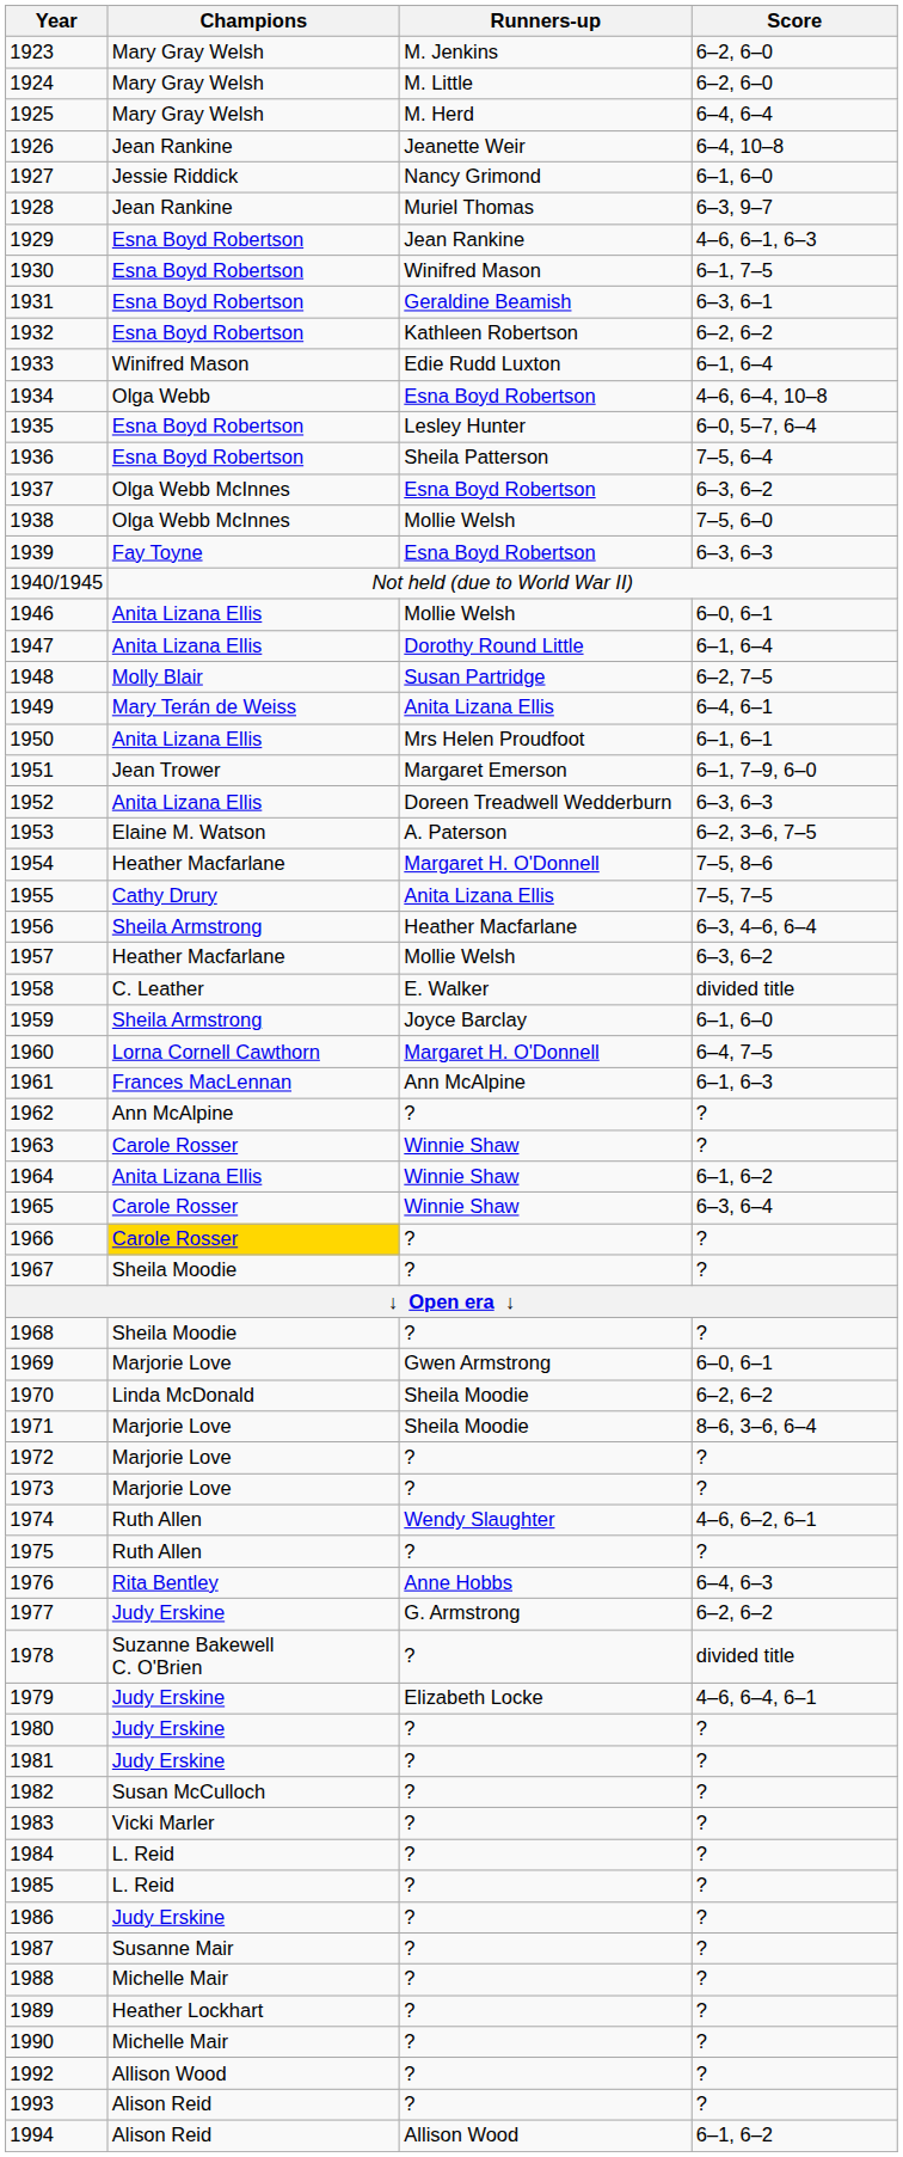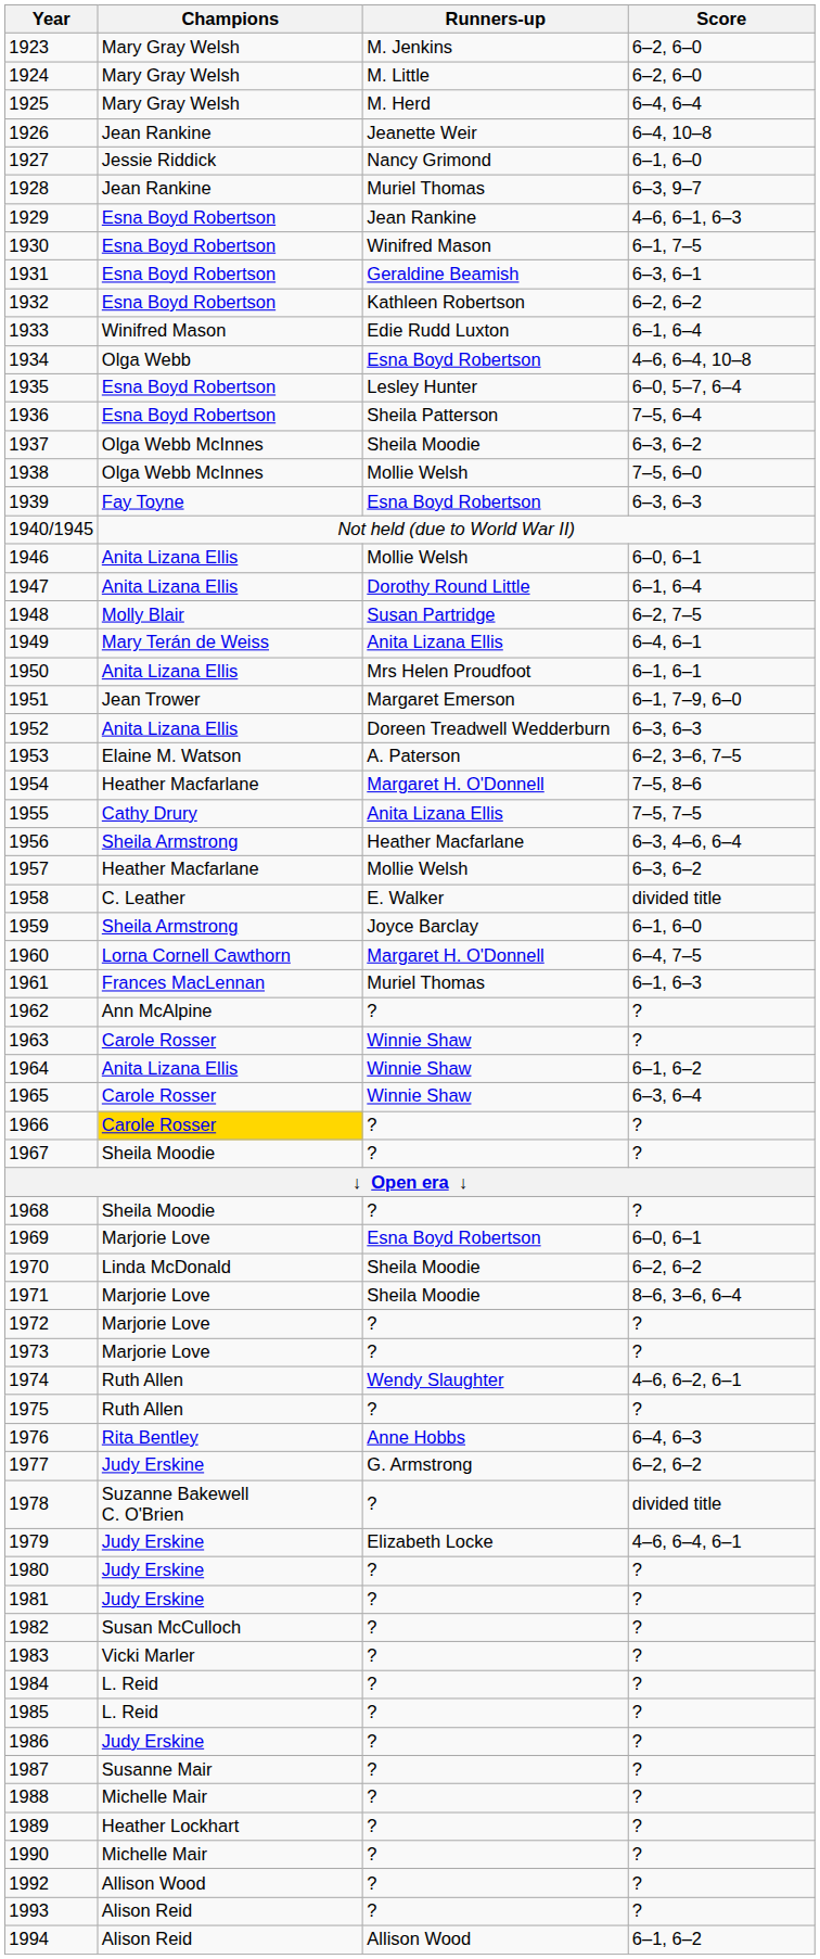 <table class="wikitable">
 <tr>
 <th style="width:60px;">Year</th>
 <th style="width:230px;">Champions</th>
 <th style="width:230px;">Runners-up</th>
 <th style="width:160px;">Score</th>
 </tr>
 <tr>
 <td>1923</td>
 <td> Mary Gray Welsh</td>
 <td> M. Jenkins</td>
 <td>6–2, 6–0</td>
 </tr>
 <tr>
 <td>1924</td>
 <td> Mary Gray Welsh</td>
 <td> M. Little</td>
 <td>6–2, 6–0</td>
 </tr>
 <tr>
 <td>1925 </td>
 <td> Mary Gray Welsh</td>
 <td> M. Herd</td>
 <td>6–4, 6–4</td>
 </tr>
 <tr>
 <td>1926 </td>
 <td> Jean Rankine</td>
 <td> Jeanette Weir</td>
 <td>6–4, 10–8</td>
 </tr>
 <tr>
 <td>1927</td>
 <td> Jessie Riddick</td>
 <td> Nancy Grimond</td>
 <td>6–1, 6–0</td>
 </tr>
 <tr>
 <td>1928 </td>
 <td> Jean Rankine</td>
 <td> Muriel Thomas</td>
 <td>6–3, 9–7</td>
 </tr>
 <tr>
 <td>1929</td>
 <td> <a href='#'>Esna Boyd Robertson</a></td>
 <td> Jean Rankine</td>
 <td>4–6, 6–1, 6–3</td>
 </tr>
 <tr>
 <td>1930</td>
 <td> <a href='#'>Esna Boyd Robertson</a></td>
 <td> Winifred Mason</td>
 <td>6–1, 7–5</td>
 </tr>
 <tr>
 <td>1931 </td>
 <td> <a href='#'>Esna Boyd Robertson</a></td>
 <td> <a href='#'>Geraldine Beamish</a></td>
 <td>6–3, 6–1</td>
 </tr>
 <tr>
 <td>1932 </td>
 <td> <a href='#'>Esna Boyd Robertson</a></td>
 <td> Kathleen Robertson</td>
 <td>6–2, 6–2</td>
 </tr>
 <tr>
 <td>1933 </td>
 <td> Winifred Mason</td>
 <td> Edie Rudd Luxton</td>
 <td>6–1, 6–4</td>
 </tr>
 <tr>
 <td>1934</td>
 <td>  Olga Webb</td>
 <td> <a href='#'>Esna Boyd Robertson</a></td>
 <td>4–6, 6–4, 10–8</td>
 </tr>
 <tr>
 <td>1935 </td>
 <td> <a href='#'>Esna Boyd Robertson</a></td>
 <td> Lesley Hunter</td>
 <td>6–0, 5–7, 6–4</td>
 </tr>
 <tr>
 <td>1936 </td>
 <td> <a href='#'>Esna Boyd Robertson</a></td>
 <td> Sheila Patterson</td>
 <td>7–5, 6–4</td>
 </tr>
 <tr>
 <td>1937</td>
 <td>  Olga Webb McInnes</td>
-<td> <a href='#'>Esna Boyd Robertson</a></td>
+<td> Sheila Moodie</td>
 <td>6–3, 6–2</td>
 </tr>
 <tr>
 <td>1938</td>
 <td>  Olga Webb McInnes</td>
 <td> Mollie Welsh</td>
 <td>7–5, 6–0</td>
 </tr>
 <tr>
 <td>1939</td>
 <td> <a href='#'>Fay Toyne</a></td>
 <td> <a href='#'>Esna Boyd Robertson</a></td>
 <td>6–3, 6–3</td>
 </tr>
 <tr>
 <td>1940/1945</td>
 <td colspan=4 align=center><em>Not held (due to World War II)</em></td>
 </tr>
 <tr>
 <td>1946</td>
 <td> <a href='#'>Anita Lizana Ellis</a></td>
 <td> Mollie Welsh</td>
 <td>6–0, 6–1</td>
 </tr>
 <tr>
 <td>1947</td>
 <td> <a href='#'>Anita Lizana Ellis</a></td>
 <td> <a href='#'>Dorothy Round Little</a></td>
 <td>6–1, 6–4</td>
 </tr>
 <tr>
 <td>1948</td>
 <td> <a href='#'>Molly Blair</a></td>
 <td> <a href='#'>Susan Partridge</a></td>
 <td>6–2, 7–5</td>
 </tr>
 <tr>
 <td>1949</td>
 <td> <a href='#'>Mary Terán de Weiss</a></td>
 <td> <a href='#'>Anita Lizana Ellis</a></td>
 <td>6–4, 6–1</td>
 </tr>
 <tr>
 <td>1950</td>
 <td> <a href='#'>Anita Lizana Ellis</a></td>
 <td> Mrs Helen Proudfoot</td>
 <td>6–1, 6–1</td>
 </tr>
 <tr>
 <td>1951</td>
 <td> Jean Trower</td>
 <td> Margaret Emerson</td>
 <td>6–1, 7–9, 6–0</td>
 </tr>
 <tr>
 <td>1952</td>
 <td> <a href='#'>Anita Lizana Ellis</a></td>
 <td>  Doreen Treadwell Wedderburn</td>
 <td>6–3, 6–3</td>
 </tr>
 <tr>
 <td>1953 </td>
 <td> Elaine M. Watson</td>
 <td> A. Paterson</td>
 <td>6–2, 3–6, 7–5</td>
 </tr>
 <tr>
 <td>1954</td>
 <td>  Heather Macfarlane</td>
 <td> <a href='#'>Margaret H. O'Donnell</a></td>
 <td>7–5, 8–6</td>
 </tr>
 <tr>
 <td>1955</td>
 <td> <a href='#'>Cathy Drury</a></td>
 <td> <a href='#'>Anita Lizana Ellis</a></td>
 <td>7–5, 7–5</td>
 </tr>
 <tr>
 <td>1956</td>
 <td> <a href='#'>Sheila Armstrong</a></td>
 <td>  Heather Macfarlane</td>
 <td>6–3, 4–6, 6–4</td>
 </tr>
 <tr>
 <td>1957</td>
 <td>  Heather Macfarlane</td>
 <td> Mollie Welsh</td>
 <td>6–3, 6–2</td>
 </tr>
 <tr>
 <td>1958</td>
 <td> C. Leather</td>
 <td>  E. Walker</td>
 <td>divided title</td>
 </tr>
 <tr>
 <td>1959</td>
 <td> <a href='#'>Sheila Armstrong</a></td>
 <td>  Joyce Barclay</td>
 <td>6–1, 6–0</td>
 </tr>
 <tr>
 <td>1960</td>
 <td>  <a href='#'>Lorna Cornell Cawthorn</a></td>
 <td> <a href='#'>Margaret H. O'Donnell</a></td>
 <td>6–4, 7–5</td>
 </tr>
 <tr>
 <td>1961</td>
 <td> <a href='#'>Frances MacLennan</a></td>
-<td> Ann McAlpine</td>
+<td> Muriel Thomas</td>
 <td>6–1, 6–3</td>
 </tr>
 <tr>
 <td>1962</td>
 <td> Ann McAlpine</td>
 <td>?</td>
 <td>?</td>
 </tr>
 <tr>
 <td>1963 </td>
 <td>  <a href='#'>Carole Rosser</a></td>
 <td> <a href='#'>Winnie Shaw</a></td>
 <td>?</td>
 </tr>
 <tr>
 <td>1964</td>
 <td> <a href='#'>Anita Lizana Ellis</a></td>
 <td> <a href='#'>Winnie Shaw</a></td>
 <td>6–1, 6–2</td>
 </tr>
 <tr>
 <td>1965 </td>
 <td> <a href='#'>Carole Rosser</a></td>
 <td> <a href='#'>Winnie Shaw</a></td>
 <td>6–3, 6–4</td>
 </tr>
 <tr>
 <td>1966 </td>
 <td style="background: gold;"> <a href='#'>Carole Rosser</a></td>
 <td>?</td>
 <td>?</td>
 </tr>
 <tr>
 <td>1967 </td>
 <td> Sheila Moodie</td>
 <td>?</td>
 <td>?</td>
 </tr>
 <tr>
 <th colspan=4 align=center>↓  <a href='#'>Open era</a>  ↓</th>
 </tr>
 <tr>
 <td>1968 </td>
 <td> Sheila Moodie</td>
 <td>?</td>
 <td>?</td>
 </tr>
 <tr>
 <td>1969</td>
 <td>  Marjorie Love</td>
-<td>  Gwen Armstrong</td>
+<td> <a href='#'>Esna Boyd Robertson</a></td>
 <td>6–0, 6–1</td>
 </tr>
 <tr>
 <td>1970</td>
 <td> Linda McDonald</td>
 <td> Sheila Moodie</td>
 <td>6–2, 6–2</td>
 </tr>
 <tr>
 <td>1971</td>
 <td>  Marjorie Love</td>
 <td> Sheila Moodie</td>
 <td>8–6, 3–6, 6–4</td>
 </tr>
 <tr>
 <td>1972</td>
 <td>  Marjorie Love</td>
 <td>?</td>
 <td>?</td>
 </tr>
 <tr>
 <td>1973 </td>
 <td>  Marjorie Love</td>
 <td>?</td>
 <td>?</td>
 </tr>
 <tr>
 <td>1974</td>
 <td>  Ruth Allen</td>
 <td>  <a href='#'>Wendy Slaughter</a></td>
 <td>4–6, 6–2, 6–1</td>
 </tr>
 <tr>
 <td>1975</td>
 <td>  Ruth Allen</td>
 <td>?</td>
 <td>?</td>
 </tr>
 <tr>
 <td>1976</td>
 <td> <a href='#'>Rita Bentley</a></td>
 <td> <a href='#'>Anne Hobbs</a></td>
 <td>6–4, 6–3</td>
 </tr>
 <tr>
 <td>1977 </td>
 <td>  <a href='#'>Judy Erskine</a></td>
 <td> G. Armstrong</td>
 <td>6–2, 6–2</td>
 </tr>
 <tr>
 <td>1978</td>
 <td>  Suzanne Bakewell<br> C. O'Brien</td>
 <td>?</td>
 <td>divided title</td>
 </tr>
 <tr>
 <td>1979</td>
 <td>  <a href='#'>Judy Erskine</a></td>
 <td> Elizabeth Locke</td>
 <td>4–6, 6–4, 6–1</td>
 </tr>
 <tr>
 <td>1980</td>
 <td>  <a href='#'>Judy Erskine</a></td>
 <td>?</td>
 <td>?</td>
 </tr>
 <tr>
 <td>1981</td>
 <td>  <a href='#'>Judy Erskine</a></td>
 <td>?</td>
 <td>?</td>
 </tr>
 <tr>
 <td>1982</td>
 <td> Susan McCulloch</td>
 <td>?</td>
 <td>?</td>
 </tr>
 <tr>
 <td>1983</td>
 <td>  Vicki Marler</td>
 <td>?</td>
 <td>?</td>
 </tr>
 <tr>
 <td>1984</td>
 <td>  L. Reid</td>
 <td>?</td>
 <td>?</td>
 </tr>
 <tr>
 <td>1985</td>
 <td>  L. Reid</td>
 <td>?</td>
 <td>?</td>
 </tr>
 <tr>
 <td>1986</td>
 <td>  <a href='#'>Judy Erskine</a></td>
 <td>?</td>
 <td>?</td>
 </tr>
 <tr>
 <td>1987</td>
 <td>  Susanne Mair</td>
 <td>?</td>
 <td>?</td>
 </tr>
 <tr>
 <td>1988</td>
 <td>  Michelle Mair</td>
 <td>?</td>
 <td>?</td>
 </tr>
 <tr>
 <td>1989 </td>
 <td> Heather Lockhart</td>
 <td>?</td>
 <td>?</td>
 </tr>
 <tr>
 <td>1990</td>
 <td> Michelle Mair</td>
 <td>?</td>
 <td>?</td>
 </tr>
 <tr>
 <td>1992</td>
 <td>  Allison Wood</td>
 <td>?</td>
 <td>?</td>
 </tr>
 <tr>
 <td>1993</td>
 <td>  Alison Reid</td>
 <td>?</td>
 <td>?</td>
 </tr>
 <tr>
 <td>1994 </td>
 <td>  Alison Reid</td>
 <td>  Allison Wood</td>
 <td>6–1, 6–2</td>
 </tr>
 <tr>
 </tr>
 </table>
